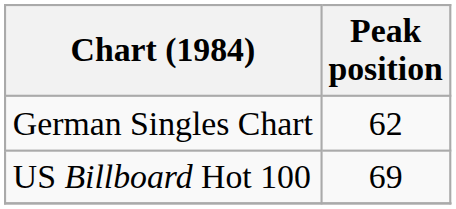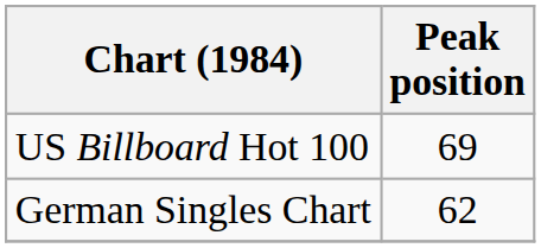 <table class="wikitable sortable">
 <tr>
 <th>Chart (1984)</th>
 <th>Peak<br>position</th>
 </tr>
 <tr>
+<td>US <em>Billboard</em> Hot 100</td>
+<td align="center">69</td>
+</tr>
+<tr>
 <td>German Singles Chart </td>
 <td align="center">62</td>
 </tr>
 <tr>
-<td>US <em>Billboard</em> Hot 100</td>
-<td align="center">69</td>
-</tr>
-<tr>
 </tr>
 </table>
